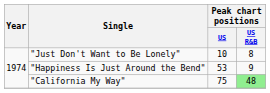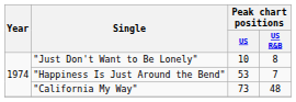 <table class="wikitable" style="text-align:center;">
 <tr>
 <th rowspan="2">Year</th>
 <th rowspan="2">Single</th>
 <th colspan="2">Peak chart positions</th>
 </tr>
 <tr style="font-size:smaller;">
 <th width="40"><a href='#'>US</a><br></th>
 <th width="40"><a href='#'>US<br>R&B</a><br></th>
 </tr>
 <tr>
 <td rowspan="3">1974</td>
 <td align="left">"Just Don't Want to Be Lonely"</td>
 <td>10</td>
 <td>8</td>
 </tr>
 <tr>
 <td align="left">"Happiness Is Just Around the Bend"</td>
 <td>53</td>
-<td>9</td>
+<td>7</td>
 </tr>
 <tr>
 <td align="left">"California My Way"</td>
-<td>75</td>
-<td style="background: lightgreen;">48</td>
+<td>73</td>
+<td>48</td>
 </tr>
 <tr>
 </tr>
 </table>
